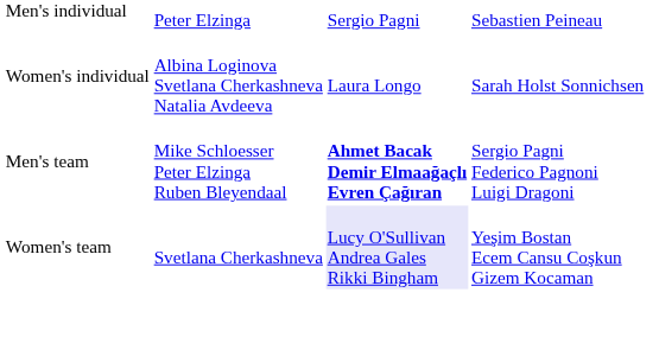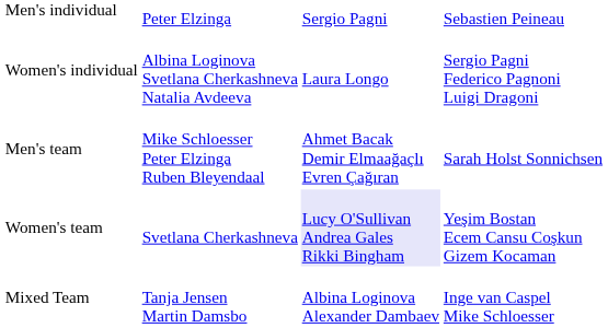 <table>
 <tr>
 <td>Men's individual</td>
 <td> <br> <a href='#'>Peter Elzinga</a></td>
 <td> <br> <a href='#'>Sergio Pagni</a></td>
 <td> <br> <a href='#'>Sebastien Peineau</a></td>
 </tr>
 <tr>
 <td>Women's individual</td>
 <td> <br> <a href='#'>Albina Loginova</a> <br> <a href='#'>Svetlana Cherkashneva</a> <br> <a href='#'>Natalia Avdeeva</a></td>
 <td> <br> <a href='#'>Laura Longo</a></td>
-<td> <br> <a href='#'>Sarah Holst Sonnichsen</a></td>
+<td> <br> <a href='#'>Sergio Pagni</a> <br> <a href='#'>Federico Pagnoni</a> <br> <a href='#'>Luigi Dragoni</a></td>
 </tr>
 <tr>
 <td>Men's team</td>
 <td> <br> <a href='#'>Mike Schloesser</a> <br> <a href='#'>Peter Elzinga</a> <br> <a href='#'>Ruben Bleyendaal</a></td>
-<td><strong> <br> <a href='#'>Ahmet Bacak</a> <br> <a href='#'>Demir Elmaağaçlı</a> <br> <a href='#'>Evren Çağıran</a></strong></td>
-<td> <br> <a href='#'>Sergio Pagni</a> <br> <a href='#'>Federico Pagnoni</a> <br> <a href='#'>Luigi Dragoni</a></td>
+<td> <br> <a href='#'>Ahmet Bacak</a> <br> <a href='#'>Demir Elmaağaçlı</a> <br> <a href='#'>Evren Çağıran</a></td>
+<td> <br> <a href='#'>Sarah Holst Sonnichsen</a></td>
 </tr>
 <tr>
 <td>Women's team</td>
 <td> <br> <a href='#'>Svetlana Cherkashneva</a></td>
 <td style="background: lavender;"> <br> <a href='#'>Lucy O'Sullivan</a> <br> <a href='#'>Andrea Gales</a> <br> <a href='#'>Rikki Bingham</a></td>
 <td> <br> <a href='#'>Yeşim Bostan</a> <br> <a href='#'>Ecem Cansu Coşkun</a> <br> <a href='#'>Gizem Kocaman</a></td>
 </tr>
+<tr>
+<td>Mixed Team</td>
+<td> <br> <a href='#'>Tanja Jensen</a> <br> <a href='#'>Martin Damsbo</a></td>
+<td> <br> <a href='#'>Albina Loginova</a> <br> <a href='#'>Alexander Dambaev</a></td>
+<td> <br> <a href='#'>Inge van Caspel</a> <br> <a href='#'>Mike Schloesser</a></td>
+</tr>
 </table>
